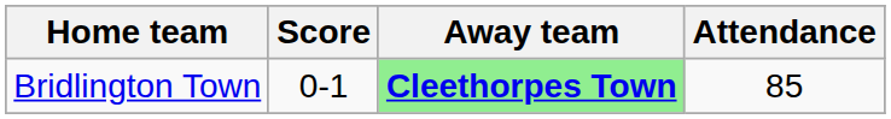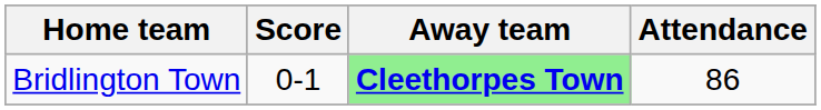 <table class="wikitable" style="text-align: center">
 <tr>
 <th>Home team</th>
 <th>Score</th>
 <th>Away team</th>
 <th>Attendance</th>
 </tr>
 <tr>
 <td><a href='#'>Bridlington Town</a></td>
 <td>0-1</td>
 <td style="background: lightgreen;"><strong><a href='#'>Cleethorpes Town</a></strong></td>
-<td>85</td>
+<td>86</td>
 </tr>
 </table>
